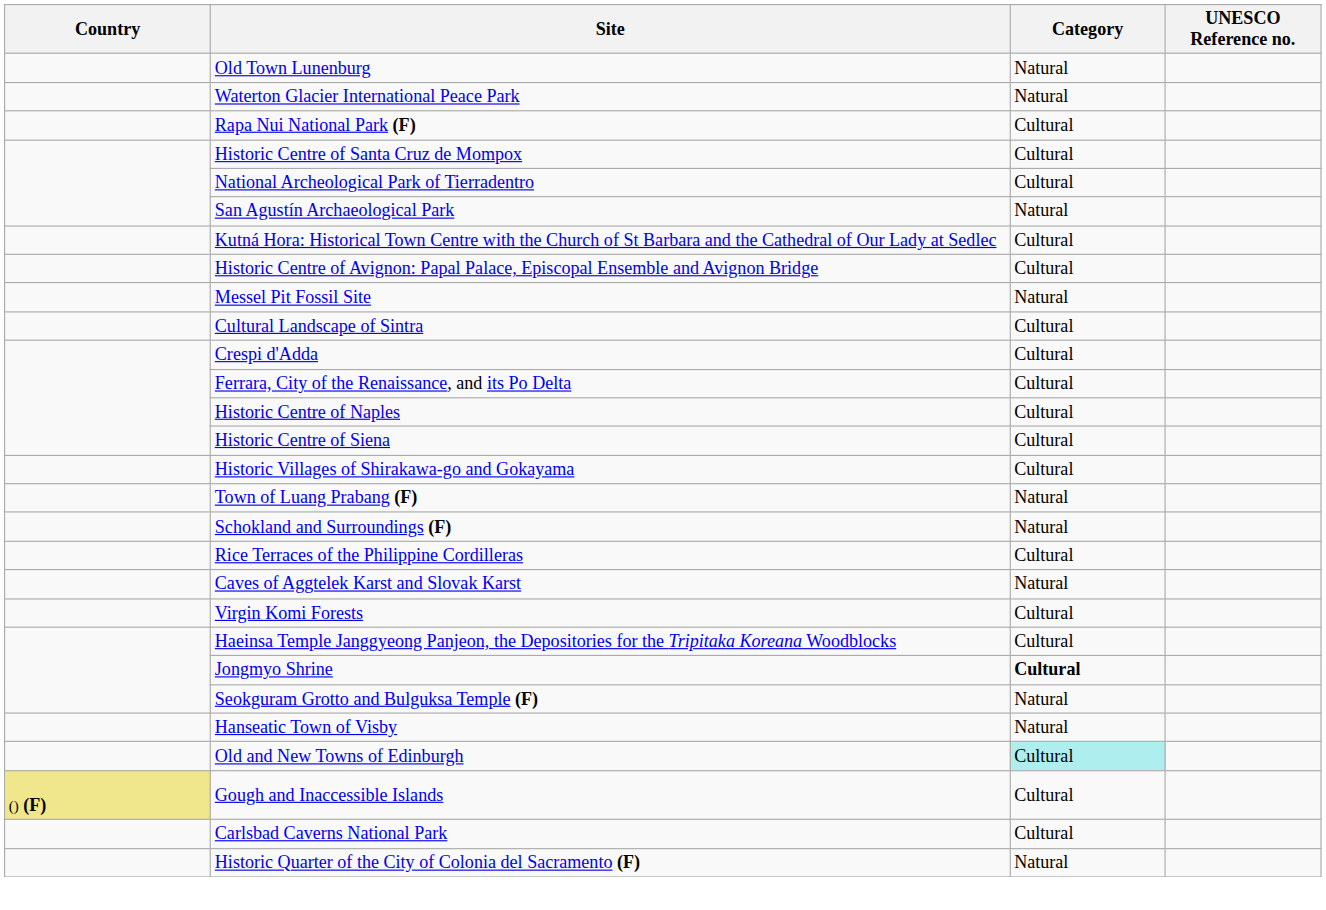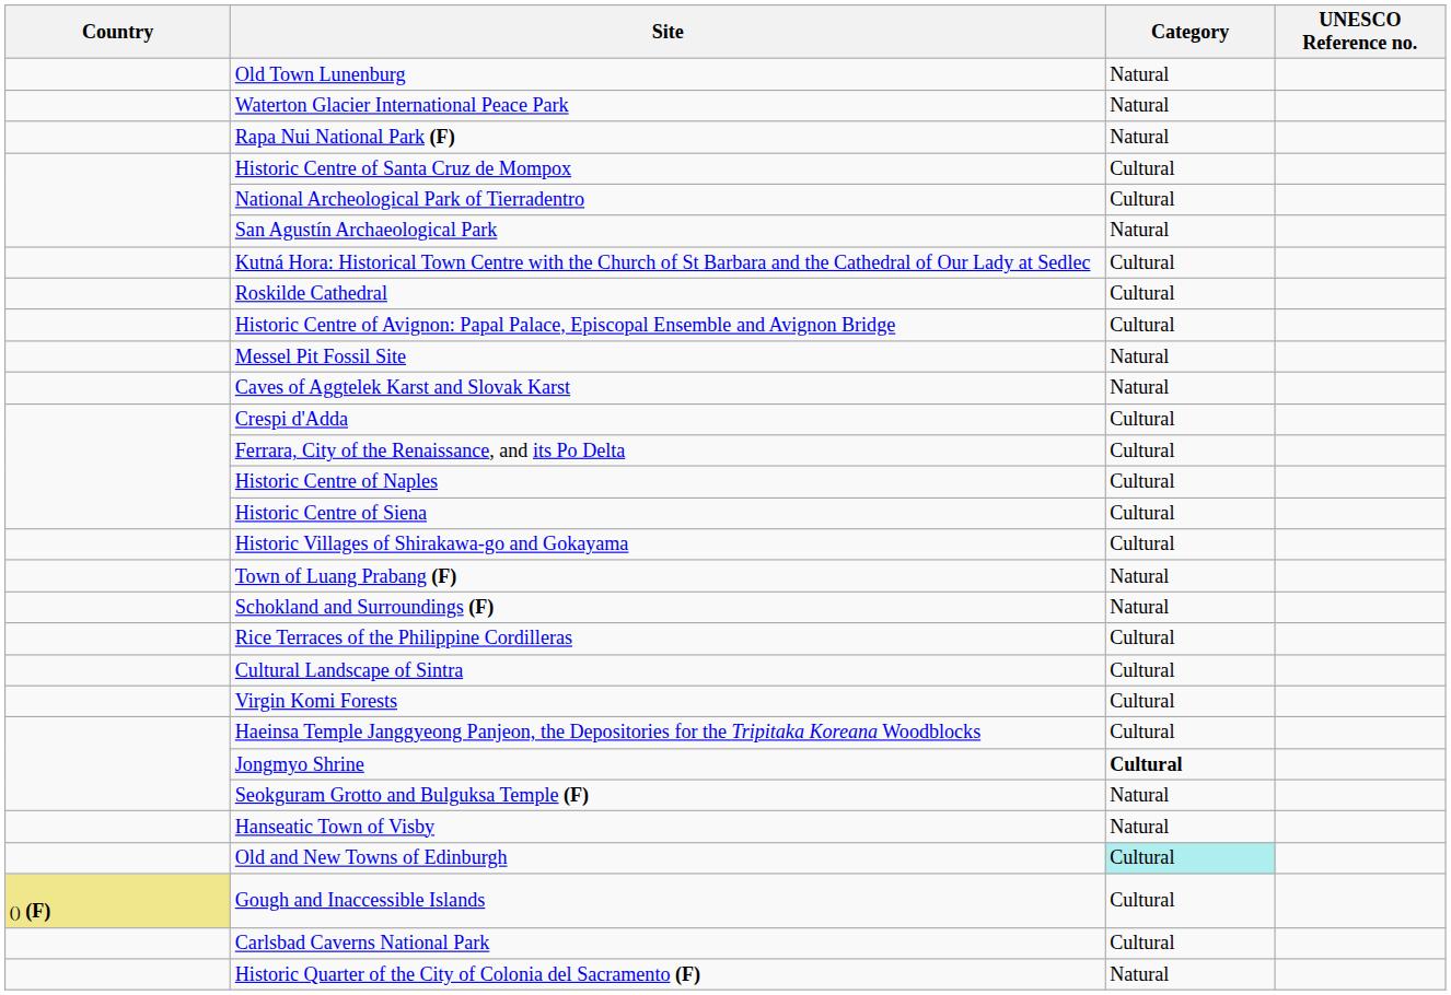 <table class="wikitable sortable" style="font-size:100%;">
 <tr>
 <th scope="col" width="175">Country</th>
 <th scope="col" width="700">Site</th>
 <th scope="col" width="130">Category</th>
 <th scope="col" width="130">UNESCO Reference no.</th>
 </tr>
 <tr>
 <td></td>
 <td><a href='#'>Old Town Lunenburg</a></td>
 <td>Natural</td>
 <td></td>
 </tr>
 <tr>
 <td><br></td>
 <td><a href='#'>Waterton Glacier International Peace Park</a></td>
 <td>Natural</td>
 <td></td>
 </tr>
 <tr>
 <td></td>
 <td><a href='#'>Rapa Nui National Park</a> <strong>(F)</strong></td>
-<td>Cultural</td>
+<td>Natural</td>
 <td></td>
 </tr>
 <tr>
 <td rowspan="3"></td>
 <td><a href='#'>Historic Centre of Santa Cruz de Mompox</a></td>
 <td>Cultural</td>
 <td></td>
 </tr>
 <tr>
 <td><a href='#'>National Archeological Park of Tierradentro</a></td>
 <td>Cultural</td>
 <td></td>
 </tr>
 <tr>
 <td><a href='#'>San Agustín Archaeological Park</a></td>
 <td>Natural</td>
 <td></td>
 </tr>
 <tr>
 <td></td>
 <td><a href='#'>Kutná Hora: Historical Town Centre with the Church of St Barbara and the Cathedral of Our Lady at Sedlec</a></td>
 <td>Cultural</td>
 <td></td>
 </tr>
 <tr>
 <td></td>
+<td><a href='#'>Roskilde Cathedral</a></td>
+<td>Cultural</td>
+<td></td>
+</tr>
+<tr>
+<td></td>
 <td><a href='#'>Historic Centre of Avignon: Papal Palace, Episcopal Ensemble and Avignon Bridge</a></td>
 <td>Cultural</td>
 <td></td>
 </tr>
 <tr>
 <td></td>
 <td><a href='#'>Messel Pit Fossil Site</a></td>
 <td>Natural</td>
 <td></td>
 </tr>
 <tr>
-<td></td>
-<td><a href='#'>Cultural Landscape of Sintra</a></td>
-<td>Cultural</td>
+<td><br></td>
+<td><a href='#'>Caves of Aggtelek Karst and Slovak Karst</a></td>
+<td>Natural</td>
 <td></td>
 </tr>
 <tr>
 <td rowspan="4"></td>
 <td><a href='#'>Crespi d'Adda</a></td>
 <td>Cultural</td>
 <td></td>
 </tr>
 <tr>
 <td><a href='#'>Ferrara, City of the Renaissance</a>, and <a href='#'>its Po Delta</a></td>
 <td>Cultural</td>
 <td></td>
 </tr>
 <tr>
 <td><a href='#'>Historic Centre of Naples</a></td>
 <td>Cultural</td>
 <td></td>
 </tr>
 <tr>
 <td><a href='#'>Historic Centre of Siena</a></td>
 <td>Cultural</td>
 <td></td>
 </tr>
 <tr>
 <td></td>
 <td><a href='#'>Historic Villages of Shirakawa-go and Gokayama</a></td>
 <td>Cultural</td>
 <td></td>
 </tr>
 <tr>
 <td></td>
 <td><a href='#'>Town of Luang Prabang</a> <strong>(F)</strong></td>
 <td>Natural</td>
 <td></td>
 </tr>
 <tr>
 <td></td>
 <td><a href='#'>Schokland and Surroundings</a> <strong>(F)</strong></td>
 <td>Natural</td>
 <td></td>
 </tr>
 <tr>
 <td></td>
 <td><a href='#'>Rice Terraces of the Philippine Cordilleras</a></td>
 <td>Cultural</td>
 <td></td>
 </tr>
 <tr>
-<td><br></td>
-<td><a href='#'>Caves of Aggtelek Karst and Slovak Karst</a></td>
-<td>Natural</td>
+<td></td>
+<td><a href='#'>Cultural Landscape of Sintra</a></td>
+<td>Cultural</td>
 <td></td>
 </tr>
 <tr>
 <td></td>
 <td><a href='#'>Virgin Komi Forests</a></td>
 <td>Cultural</td>
 <td></td>
 </tr>
 <tr>
 <td rowspan="3"></td>
 <td><a href='#'>Haeinsa Temple Janggyeong Panjeon, the Depositories for the <em>Tripitaka Koreana</em> Woodblocks</a></td>
 <td>Cultural</td>
 <td></td>
 </tr>
 <tr>
 <td><a href='#'>Jongmyo Shrine</a></td>
 <td><strong>Cultural</strong></td>
 <td></td>
 </tr>
 <tr>
 <td><a href='#'>Seokguram Grotto and Bulguksa Temple</a> <strong>(F)</strong></td>
 <td>Natural</td>
 <td></td>
 </tr>
 <tr>
 <td></td>
 <td><a href='#'>Hanseatic Town of Visby</a></td>
 <td>Natural</td>
 <td></td>
 </tr>
 <tr>
 <td></td>
 <td><a href='#'>Old and New Towns of Edinburgh</a></td>
 <td style="background: paleturquoise;">Cultural</td>
 <td></td>
 </tr>
 <tr>
 <td style="background: khaki;"><br><small>()</small> <strong>(F)</strong></td>
 <td><a href='#'>Gough and Inaccessible Islands</a></td>
 <td>Cultural</td>
 <td></td>
 </tr>
 <tr>
 <td></td>
 <td><a href='#'>Carlsbad Caverns National Park</a></td>
 <td>Cultural</td>
 <td></td>
 </tr>
 <tr>
 <td></td>
 <td><a href='#'>Historic Quarter of the City of Colonia del Sacramento</a> <strong>(F)</strong></td>
 <td>Natural</td>
 <td></td>
 </tr>
 </table>
